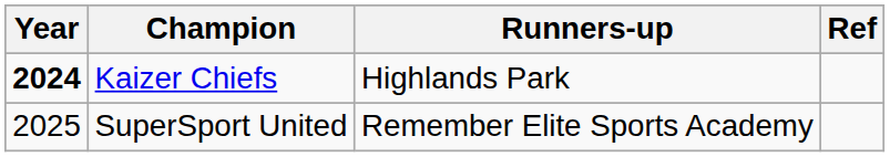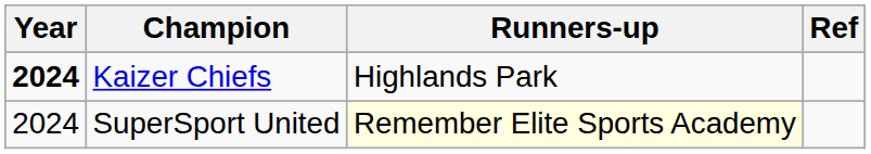 <table class="wikitable">
 <tr>
 <th>Year</th>
 <th>Champion</th>
 <th>Runners-up</th>
 <th>Ref</th>
 </tr>
 <tr>
 <td><strong>2024</strong></td>
 <td><a href='#'>Kaizer Chiefs</a></td>
 <td>Highlands Park</td>
 <td></td>
 </tr>
 <tr>
-<td>2025</td>
+<td>2024</td>
 <td>SuperSport United</td>
-<td>Remember Elite Sports Academy</td>
+<td style="background: lightyellow;">Remember Elite Sports Academy</td>
 <td></td>
 </tr>
 </table>
